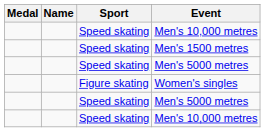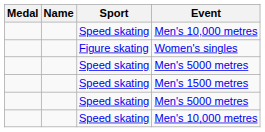 <table class="wikitable sortable" style="font-size:90%">
 <tr>
 <th>Medal</th>
 <th>Name</th>
 <th>Sport</th>
 <th>Event</th>
 </tr>
 <tr>
 <td></td>
 <td></td>
 <td><a href='#'>Speed skating</a></td>
 <td><a href='#'>Men's 10,000 metres</a></td>
-</tr>
-<tr>
-<td></td>
-<td></td>
-<td><a href='#'>Speed skating</a></td>
-<td><a href='#'>Men's 1500 metres</a></td>
-</tr>
-<tr>
-<td></td>
-<td></td>
-<td><a href='#'>Speed skating</a></td>
-<td><a href='#'>Men's 5000 metres</a></td>
 </tr>
 <tr>
 <td></td>
 <td></td>
 <td><a href='#'>Figure skating</a></td>
 <td><a href='#'>Women's singles</a></td>
 </tr>
 <tr>
 <td></td>
 <td></td>
 <td><a href='#'>Speed skating</a></td>
 <td><a href='#'>Men's 5000 metres</a></td>
 </tr>
 <tr>
 <td></td>
 <td></td>
 <td><a href='#'>Speed skating</a></td>
+<td><a href='#'>Men's 1500 metres</a></td>
+</tr>
+<tr>
+<td></td>
+<td></td>
+<td><a href='#'>Speed skating</a></td>
+<td><a href='#'>Men's 5000 metres</a></td>
+</tr>
+<tr>
+<td></td>
+<td></td>
+<td><a href='#'>Speed skating</a></td>
 <td><a href='#'>Men's 10,000 metres</a></td>
 </tr>
 </table>
